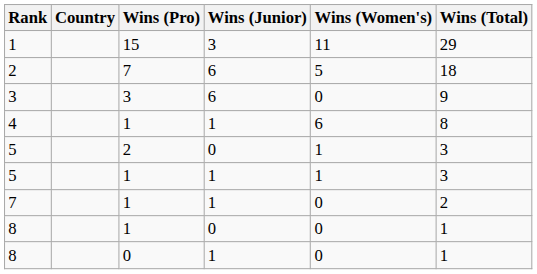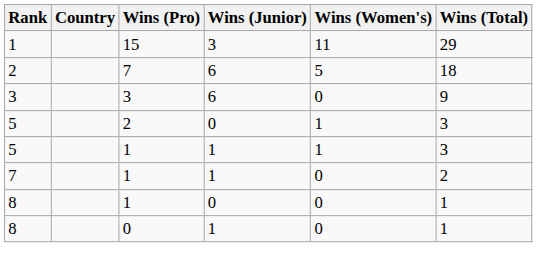 <table class="wikitable sortable">
 <tr>
 <th>Rank</th>
 <th>Country</th>
 <th>Wins (Pro)</th>
 <th>Wins (Junior)</th>
 <th>Wins (Women's)</th>
 <th>Wins (Total)</th>
 </tr>
 <tr>
 <td>1</td>
 <td></td>
 <td>15</td>
 <td>3</td>
 <td>11</td>
 <td>29</td>
 </tr>
 <tr>
 <td>2</td>
 <td></td>
 <td>7</td>
 <td>6</td>
 <td>5</td>
 <td>18</td>
 </tr>
 <tr>
 <td>3</td>
 <td></td>
 <td>3</td>
 <td>6</td>
 <td>0</td>
 <td>9</td>
-</tr>
-<tr>
-<td>4</td>
-<td></td>
-<td>1</td>
-<td>1</td>
-<td>6</td>
-<td>8</td>
 </tr>
 <tr>
 <td>5</td>
 <td></td>
 <td>2</td>
 <td>0</td>
 <td>1</td>
 <td>3</td>
 </tr>
 <tr>
 <td>5</td>
 <td></td>
 <td>1</td>
 <td>1</td>
 <td>1</td>
 <td>3</td>
 </tr>
 <tr>
 <td>7</td>
 <td></td>
 <td>1</td>
 <td>1</td>
 <td>0</td>
 <td>2</td>
 </tr>
 <tr>
 <td>8</td>
 <td></td>
 <td>1</td>
 <td>0</td>
 <td>0</td>
 <td>1</td>
 </tr>
 <tr>
 <td>8</td>
 <td></td>
 <td>0</td>
 <td>1</td>
 <td>0</td>
 <td>1</td>
 </tr>
 </table>
